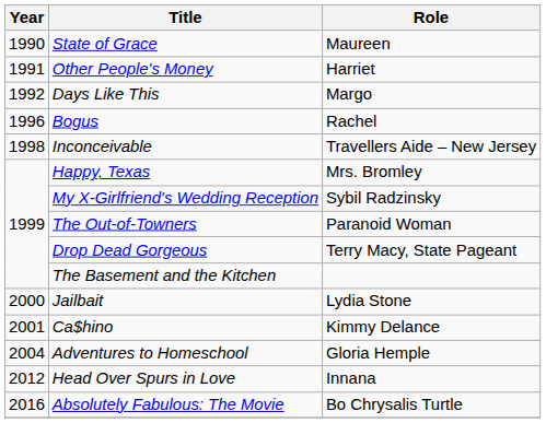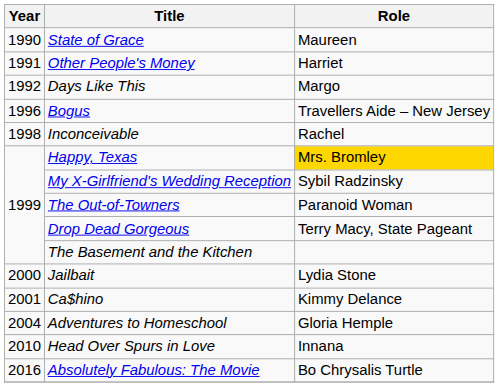 <table class="wikitable sortable">
 <tr>
 <th>Year</th>
 <th>Title</th>
 <th>Role</th>
 </tr>
 <tr>
 <td>1990</td>
 <td><em><a href='#'>State of Grace</a></em></td>
 <td>Maureen</td>
 </tr>
 <tr>
 <td>1991</td>
 <td><em><a href='#'>Other People's Money</a></em></td>
 <td>Harriet</td>
 </tr>
 <tr>
 <td>1992</td>
 <td><em>Days Like This</em></td>
 <td>Margo</td>
 </tr>
 <tr>
 <td>1996</td>
 <td><em><a href='#'>Bogus</a></em></td>
-<td>Rachel</td>
+<td>Travellers Aide – New Jersey</td>
 </tr>
 <tr>
 <td>1998</td>
 <td><em>Inconceivable</em></td>
-<td>Travellers Aide – New Jersey</td>
+<td>Rachel</td>
 </tr>
 <tr>
 <td rowspan="5">1999</td>
 <td><em><a href='#'>Happy, Texas</a></em></td>
-<td>Mrs. Bromley</td>
+<td style="background: gold;">Mrs. Bromley</td>
 </tr>
 <tr>
 <td><em><a href='#'>My X-Girlfriend's Wedding Reception</a></em></td>
 <td>Sybil Radzinsky</td>
 </tr>
 <tr>
 <td><em><a href='#'>The Out-of-Towners</a></em></td>
 <td>Paranoid Woman</td>
 </tr>
 <tr>
 <td><em><a href='#'>Drop Dead Gorgeous</a></em></td>
 <td>Terry Macy, State Pageant</td>
 </tr>
 <tr>
 <td><em>The Basement and the Kitchen</em></td>
 <td></td>
 </tr>
 <tr>
 <td>2000</td>
 <td><em>Jailbait</em></td>
 <td>Lydia Stone</td>
 </tr>
 <tr>
 <td>2001</td>
 <td><em>Ca$hino</em></td>
 <td>Kimmy Delance</td>
 </tr>
 <tr>
 <td>2004</td>
 <td><em>Adventures to Homeschool</em></td>
 <td>Gloria Hemple</td>
 </tr>
 <tr>
-<td>2012</td>
+<td>2010</td>
 <td><em>Head Over Spurs in Love</em></td>
 <td>Innana</td>
 </tr>
 <tr>
 <td>2016</td>
 <td><em><a href='#'>Absolutely Fabulous: The Movie</a></em></td>
 <td>Bo Chrysalis Turtle</td>
 </tr>
 <tr>
 </tr>
 </table>
